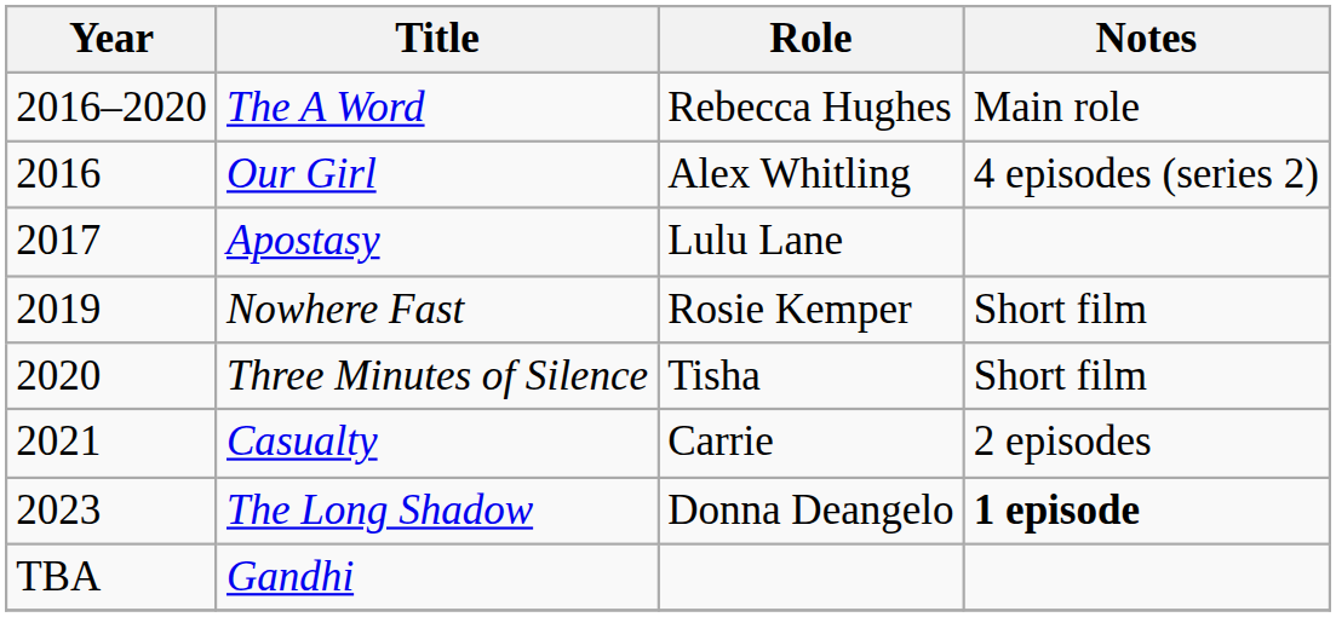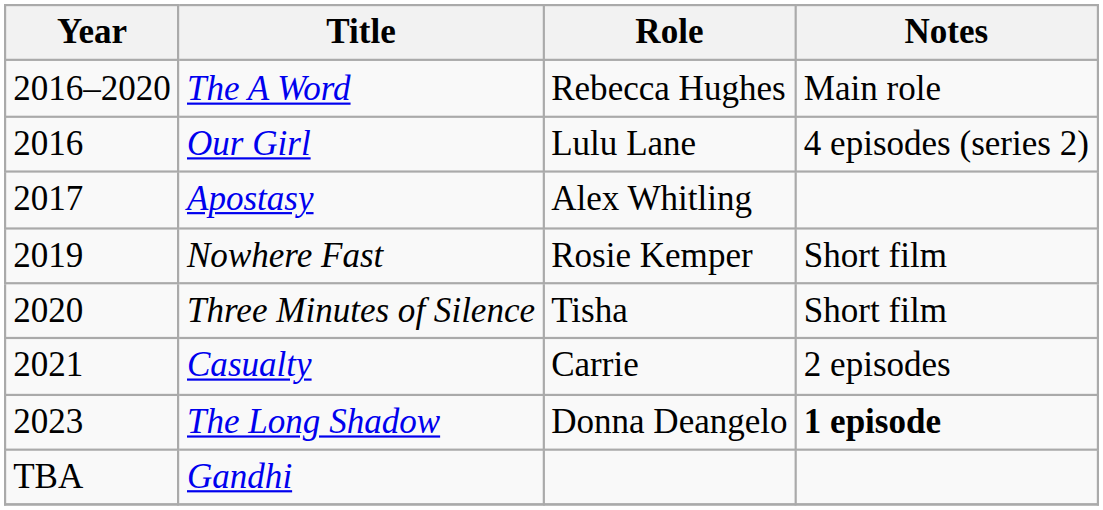 <table class="wikitable sortable">
 <tr>
 <th>Year</th>
 <th>Title</th>
 <th>Role</th>
 <th class="unsortable">Notes</th>
 </tr>
 <tr>
 <td>2016–2020</td>
 <td><em><a href='#'>The A Word</a></em></td>
 <td>Rebecca Hughes</td>
 <td>Main role</td>
 </tr>
 <tr>
 <td>2016</td>
 <td><em><a href='#'>Our Girl</a></em></td>
-<td>Alex Whitling</td>
+<td>Lulu Lane</td>
 <td>4 episodes (series 2)</td>
 </tr>
 <tr>
 <td>2017</td>
 <td><em><a href='#'>Apostasy</a></em></td>
-<td>Lulu Lane</td>
+<td>Alex Whitling</td>
 <td></td>
 </tr>
 <tr>
 <td>2019</td>
 <td><em>Nowhere Fast</em></td>
 <td>Rosie Kemper</td>
 <td>Short film</td>
 </tr>
 <tr>
 <td>2020</td>
 <td><em>Three Minutes of Silence</em></td>
 <td>Tisha</td>
 <td>Short film</td>
 </tr>
 <tr>
 <td>2021</td>
 <td><em><a href='#'>Casualty</a></em></td>
 <td>Carrie</td>
 <td>2 episodes</td>
 </tr>
 <tr>
 <td>2023</td>
 <td><em><a href='#'>The Long Shadow</a></em></td>
 <td>Donna Deangelo</td>
 <td><strong>1 episode</strong></td>
 </tr>
 <tr>
 <td>TBA</td>
 <td><em><a href='#'>Gandhi</a></em></td>
 <td></td>
 <td></td>
 </tr>
 <tr>
 </tr>
 </table>
